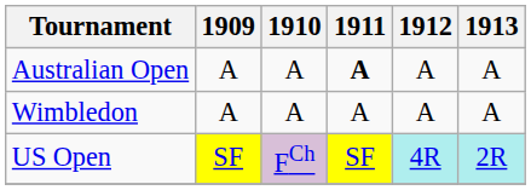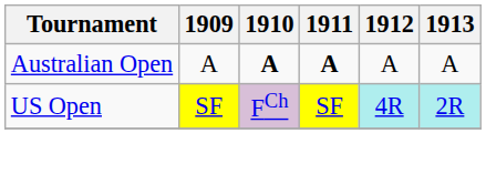 <table class=wikitable style=text-align:center>
 <tr>
 <th>Tournament</th>
 <th>1909</th>
 <th>1910</th>
 <th>1911</th>
 <th>1912</th>
 <th>1913</th>
 </tr>
 <tr>
 <td align=left><a href='#'>Australian Open</a></td>
 <td>A</td>
-<td>A</td>
 <td><strong>A</strong></td>
-<td>A</td>
-<td>A</td>
-</tr>
-<tr>
-<td align=left><a href='#'>Wimbledon</a></td>
-<td>A</td>
-<td>A</td>
-<td>A</td>
+<td><strong>A</strong></td>
 <td>A</td>
 <td>A</td>
 </tr>
 <tr>
 <td align=left><a href='#'>US Open</a></td>
 <td bgcolor=yellow><a href='#'>SF</a></td>
 <td bgcolor=thistle><a href='#'>F<sup>Ch</sup></a></td>
 <td bgcolor=yellow><a href='#'>SF</a></td>
 <td bgcolor=afeeee><a href='#'>4R</a></td>
 <td bgcolor=afeeee><a href='#'>2R</a></td>
 </tr>
 <tr>
 </tr>
 </table>
